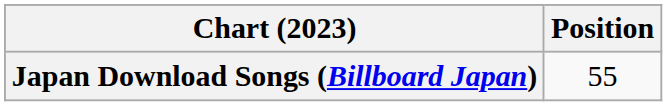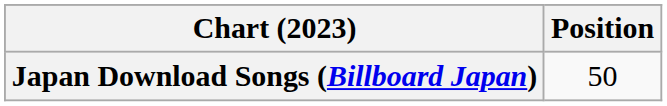 <table class="wikitable plainrowheaders" style="text-align:center">
 <tr>
 <th scope="col">Chart (2023)</th>
 <th scope="col">Position</th>
 </tr>
 <tr>
 <th scope="row">Japan Download Songs (<em><a href='#'>Billboard Japan</a></em>)</th>
-<td>55</td>
+<td>50</td>
 </tr>
 </table>
